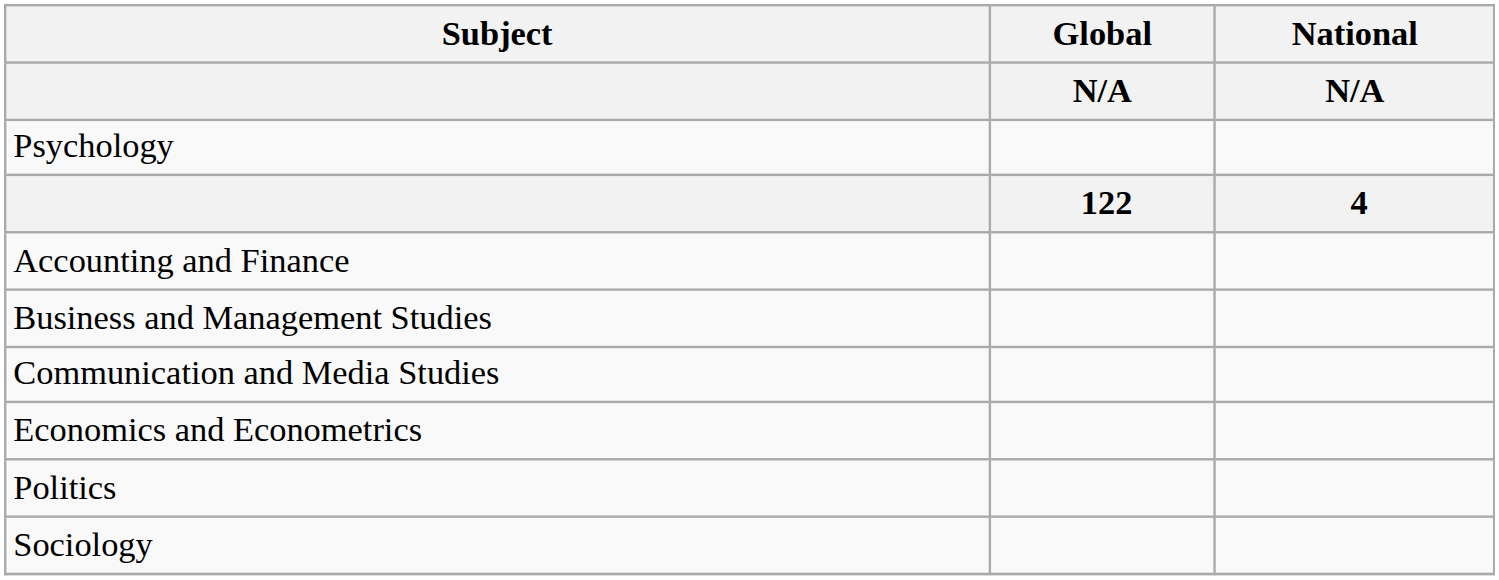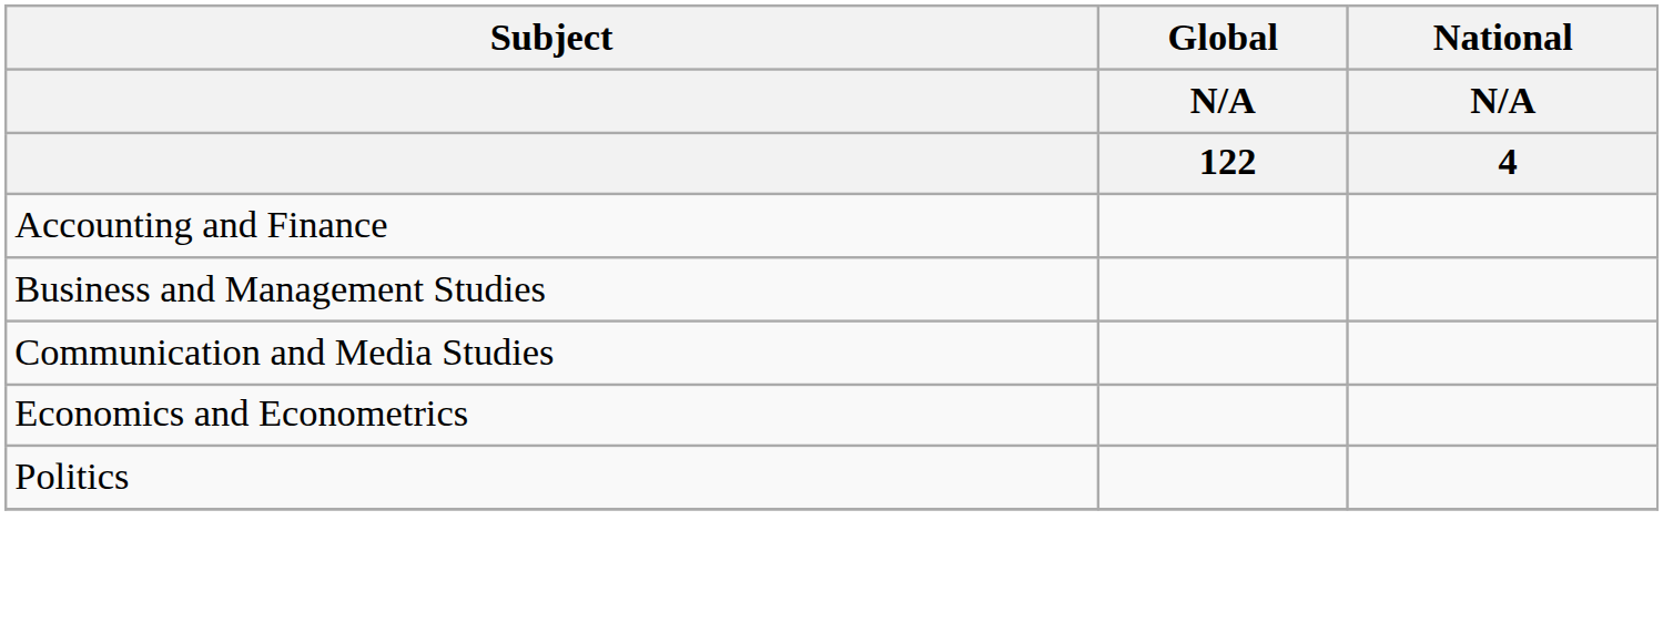 <table class="wikitable sortable" style="width: 100%; font-size: 90%">
 <tr>
 <th>Subject</th>
 <th>Global</th>
 <th>National</th>
 </tr>
 <tr>
 <th></th>
 <th>N/A</th>
 <th>N/A</th>
-</tr>
-<tr>
-<td>Psychology</td>
-<td data-sort-value="101–150"></td>
-<td data-sort-value="4–7"></td>
 </tr>
 <tr>
 <th></th>
 <th data-sort-value="122"> 122</th>
 <th data-sort-value="4"> 4</th>
 </tr>
 <tr>
 <td>Accounting and Finance</td>
 <td data-sort-value="80"></td>
 <td data-sort-value="1"></td>
 </tr>
 <tr>
 <td>Business and Management Studies</td>
 <td data-sort-value="75"></td>
 <td data-sort-value="1"></td>
 </tr>
 <tr>
 <td>Communication and Media Studies</td>
 <td data-sort-value="201–250"></td>
 <td data-sort-value="9–10"></td>
 </tr>
 <tr>
 <td>Economics and Econometrics</td>
 <td data-sort-value="43"></td>
 <td data-sort-value="2"></td>
 </tr>
 <tr>
 <td>Politics</td>
 <td data-sort-value="51–100"></td>
 <td data-sort-value="2–4"></td>
 </tr>
 <tr>
-<td>Sociology</td>
-<td data-sort-value="101–150"></td>
-<td data-sort-value="5–8"></td>
-</tr>
-<tr>
 </tr>
 </table>
